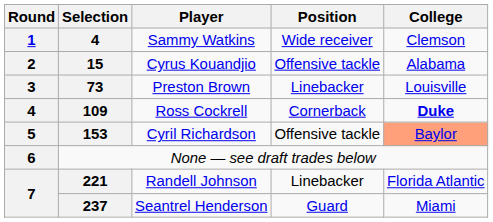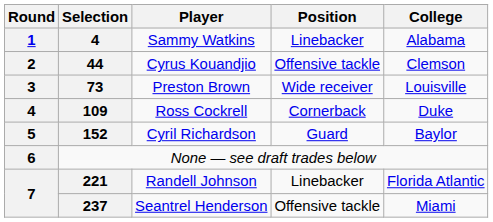 <table class="wikitable" style="font-size: 95%; text-align: center;">
 <tr>
 <th>Round</th>
 <th>Selection</th>
 <th>Player</th>
 <th>Position</th>
 <th>College</th>
 </tr>
 <tr>
 <th><a href='#'>1</a></th>
 <th>4</th>
 <td><a href='#'>Sammy Watkins</a></td>
-<td><a href='#'>Wide receiver</a></td>
-<td><a href='#'>Clemson</a></td>
+<td><a href='#'>Linebacker</a></td>
+<td><a href='#'>Alabama</a></td>
 </tr>
 <tr>
 <th>2</th>
-<th>15</th>
+<th>44</th>
 <td><a href='#'>Cyrus Kouandjio</a></td>
 <td><a href='#'>Offensive tackle</a></td>
-<td><a href='#'>Alabama</a></td>
+<td><a href='#'>Clemson</a></td>
 </tr>
 <tr>
 <th>3</th>
 <th>73</th>
 <td><a href='#'>Preston Brown</a></td>
-<td><a href='#'>Linebacker</a></td>
+<td><a href='#'>Wide receiver</a></td>
 <td><a href='#'>Louisville</a></td>
 </tr>
 <tr>
 <th>4</th>
 <th>109</th>
 <td><a href='#'>Ross Cockrell</a></td>
 <td><a href='#'>Cornerback</a></td>
-<td><strong><a href='#'>Duke</a></strong></td>
+<td><a href='#'>Duke</a></td>
 </tr>
 <tr>
 <th>5</th>
-<th>153</th>
+<th>152</th>
 <td><a href='#'>Cyril Richardson</a></td>
-<td>Offensive tackle</td>
-<td style="background: lightsalmon;"><a href='#'>Baylor</a></td>
+<td><a href='#'>Guard</a></td>
+<td><a href='#'>Baylor</a></td>
 </tr>
 <tr>
 <th>6</th>
 <td colspan=4 align=center><em>None — see draft trades below</em></td>
 </tr>
 <tr>
 <th rowspan=2>7</th>
 <th>221</th>
 <td><a href='#'>Randell Johnson</a></td>
 <td>Linebacker</td>
 <td><a href='#'>Florida Atlantic</a></td>
 </tr>
 <tr>
 <th>237</th>
 <td><a href='#'>Seantrel Henderson</a></td>
-<td><a href='#'>Guard</a></td>
+<td>Offensive tackle</td>
 <td><a href='#'>Miami</a></td>
 </tr>
 </table>
